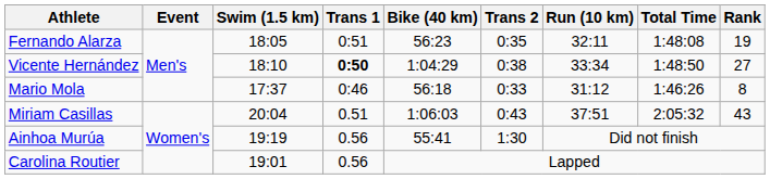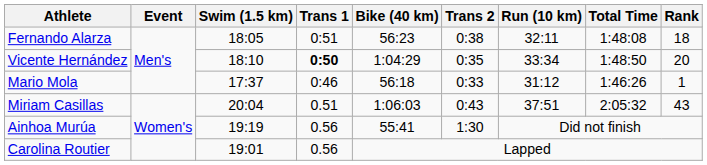 <table class="wikitable" style="font-size:90%">
 <tr>
 <th>Athlete</th>
 <th>Event</th>
 <th>Swim (1.5 km)</th>
 <th>Trans 1</th>
 <th>Bike (40 km)</th>
 <th>Trans 2</th>
 <th>Run (10 km)</th>
 <th>Total Time</th>
 <th>Rank</th>
 </tr>
 <tr align=center>
 <td align=left><a href='#'>Fernando Alarza</a></td>
 <td style="text-align:left;" rowspan="3"><a href='#'>Men's</a></td>
 <td>18:05</td>
 <td>0:51</td>
 <td>56:23</td>
-<td>0:35</td>
+<td>0:38</td>
 <td>32:11</td>
 <td>1:48:08</td>
-<td>19</td>
+<td>18</td>
 </tr>
 <tr align=center>
 <td align=left><a href='#'>Vicente Hernández</a></td>
 <td>18:10</td>
 <td><strong>0:50</strong></td>
 <td>1:04:29</td>
-<td>0:38</td>
+<td>0:35</td>
 <td>33:34</td>
 <td>1:48:50</td>
-<td>27</td>
+<td>20</td>
 </tr>
 <tr align=center>
 <td align=left><a href='#'>Mario Mola</a></td>
 <td>17:37</td>
 <td>0:46</td>
 <td>56:18</td>
 <td>0:33</td>
 <td>31:12</td>
 <td>1:46:26</td>
-<td>8</td>
+<td>1</td>
 </tr>
 <tr align=center>
 <td align=left><a href='#'>Miriam Casillas</a></td>
 <td style="text-align:left;" rowspan="3"><a href='#'>Women's</a></td>
 <td>20:04</td>
 <td>0.51</td>
 <td>1:06:03</td>
 <td>0:43</td>
 <td>37:51</td>
 <td>2:05:32</td>
 <td>43</td>
 </tr>
 <tr align=center>
 <td align=left><a href='#'>Ainhoa Murúa</a></td>
 <td>19:19</td>
 <td>0.56</td>
 <td>55:41</td>
 <td>1:30</td>
 <td colspan=3>Did not finish</td>
 </tr>
 <tr align=center>
 <td align=left><a href='#'>Carolina Routier</a></td>
 <td>19:01</td>
 <td>0.56</td>
 <td colspan=5>Lapped</td>
 </tr>
 </table>
